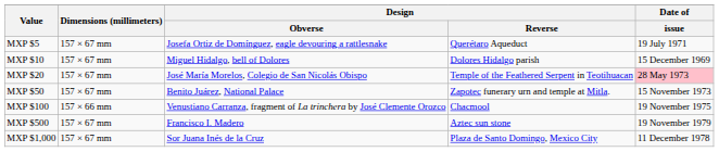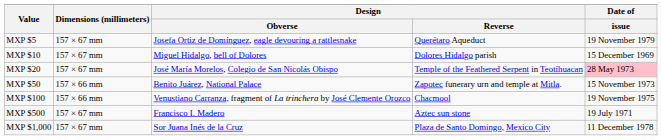 <table class="wikitable" style="font-size: 90%">
 <tr>
 </tr>
 <tr>
 <th rowspan="2">Value</th>
 <th rowspan="2">Dimensions (millimeters)</th>
 <th colspan="2">Design</th>
 <th colspan="2">Date of</th>
 </tr>
 <tr>
 <th>Obverse</th>
 <th>Reverse</th>
 <th>issue</th>
 </tr>
 <tr>
 <td>MXP $5</td>
 <td>157 × 67 mm</td>
 <td><a href='#'>Josefa Ortiz de Domínguez</a>, <a href='#'>eagle devouring a rattlesnake</a></td>
 <td><a href='#'>Querétaro</a> Aqueduct</td>
-<td>19 July 1971</td>
+<td>19 November 1979</td>
 </tr>
 <tr>
 <td>MXP $10</td>
 <td>157 × 67 mm</td>
 <td><a href='#'>Miguel Hidalgo</a>, <a href='#'>bell of Dolores</a></td>
 <td><a href='#'>Dolores Hidalgo</a> parish</td>
 <td>15 December 1969</td>
 </tr>
 <tr>
 <td>MXP $20</td>
 <td>157 × 67 mm</td>
 <td><a href='#'>José María Morelos</a>, <a href='#'>Colegio de San Nicolás Obispo</a></td>
 <td><a href='#'>Temple of the Feathered Serpent</a> in <a href='#'>Teotihuacan</a></td>
 <td style="background: pink;">28 May 1973</td>
 </tr>
 <tr>
 <td>MXP $50</td>
-<td>157 × 67 mm</td>
+<td>157 × 66 mm</td>
 <td><a href='#'>Benito Juárez</a>, <a href='#'>National Palace</a></td>
 <td><a href='#'>Zapotec</a> funerary urn and temple at <a href='#'>Mitla</a>.</td>
 <td>15 November 1973</td>
 </tr>
 <tr>
 <td>MXP $100</td>
 <td>157 × 66 mm</td>
 <td><a href='#'>Venustiano Carranza</a>, fragment of <em>La trinchera</em> by <a href='#'>José Clemente Orozco</a></td>
 <td><a href='#'>Chacmool</a></td>
 <td>19 November 1975</td>
 </tr>
 <tr>
 <td>MXP $500</td>
 <td>157 × 67 mm</td>
 <td><a href='#'>Francisco I. Madero</a></td>
 <td><a href='#'>Aztec sun stone</a></td>
-<td>19 November 1979</td>
+<td>19 July 1971</td>
 </tr>
 <tr>
 <td>MXP $1,000</td>
 <td>157 × 67 mm</td>
 <td><a href='#'>Sor Juana Inés de la Cruz</a></td>
 <td><a href='#'>Plaza de Santo Domingo</a>, <a href='#'>Mexico City</a></td>
 <td>11 December 1978</td>
 </tr>
 </table>
